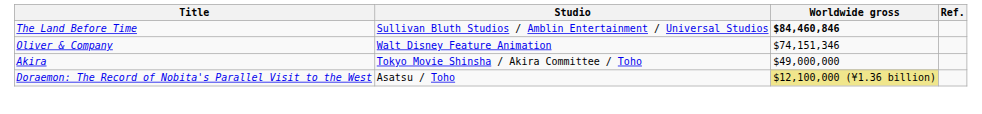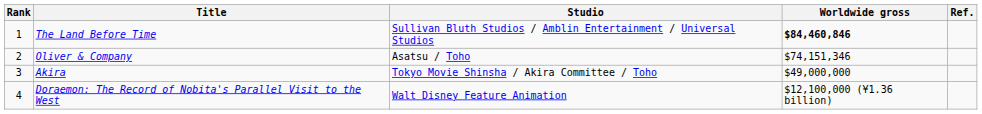 <table class="wikitable sortable" style="margin:auto; margin:auto;">
 <tr>
+<th>Rank</th>
 <th>Title</th>
 <th>Studio</th>
 <th>Worldwide gross</th>
 <th>Ref.</th>
 </tr>
 <tr>
+<td align="center">1</td>
 <td><em><a href='#'>The Land Before Time</a></em></td>
 <td><a href='#'>Sullivan Bluth Studios</a> / <a href='#'>Amblin Entertainment</a> / <a href='#'>Universal Studios</a></td>
 <td><strong>$84,460,846</strong></td>
 <td></td>
 </tr>
 <tr>
+<td align="center">2</td>
 <td><em><a href='#'>Oliver & Company</a></em></td>
-<td><a href='#'>Walt Disney Feature Animation</a></td>
+<td>Asatsu / <a href='#'>Toho</a></td>
 <td>$74,151,346</td>
 <td></td>
 </tr>
 <tr>
+<td align="center">3</td>
 <td><em><a href='#'>Akira</a></em></td>
 <td><a href='#'>Tokyo Movie Shinsha</a> / Akira Committee / <a href='#'>Toho</a></td>
 <td>$49,000,000</td>
 <td></td>
 </tr>
 <tr>
+<td align="center">4</td>
 <td><em><a href='#'>Doraemon: The Record of Nobita's Parallel Visit to the West</a></em></td>
-<td>Asatsu / <a href='#'>Toho</a></td>
-<td style="background: khaki;">$12,100,000 (¥1.36 billion)</td>
+<td><a href='#'>Walt Disney Feature Animation</a></td>
+<td>$12,100,000 (¥1.36 billion)</td>
 <td></td>
 </tr>
 </table>
